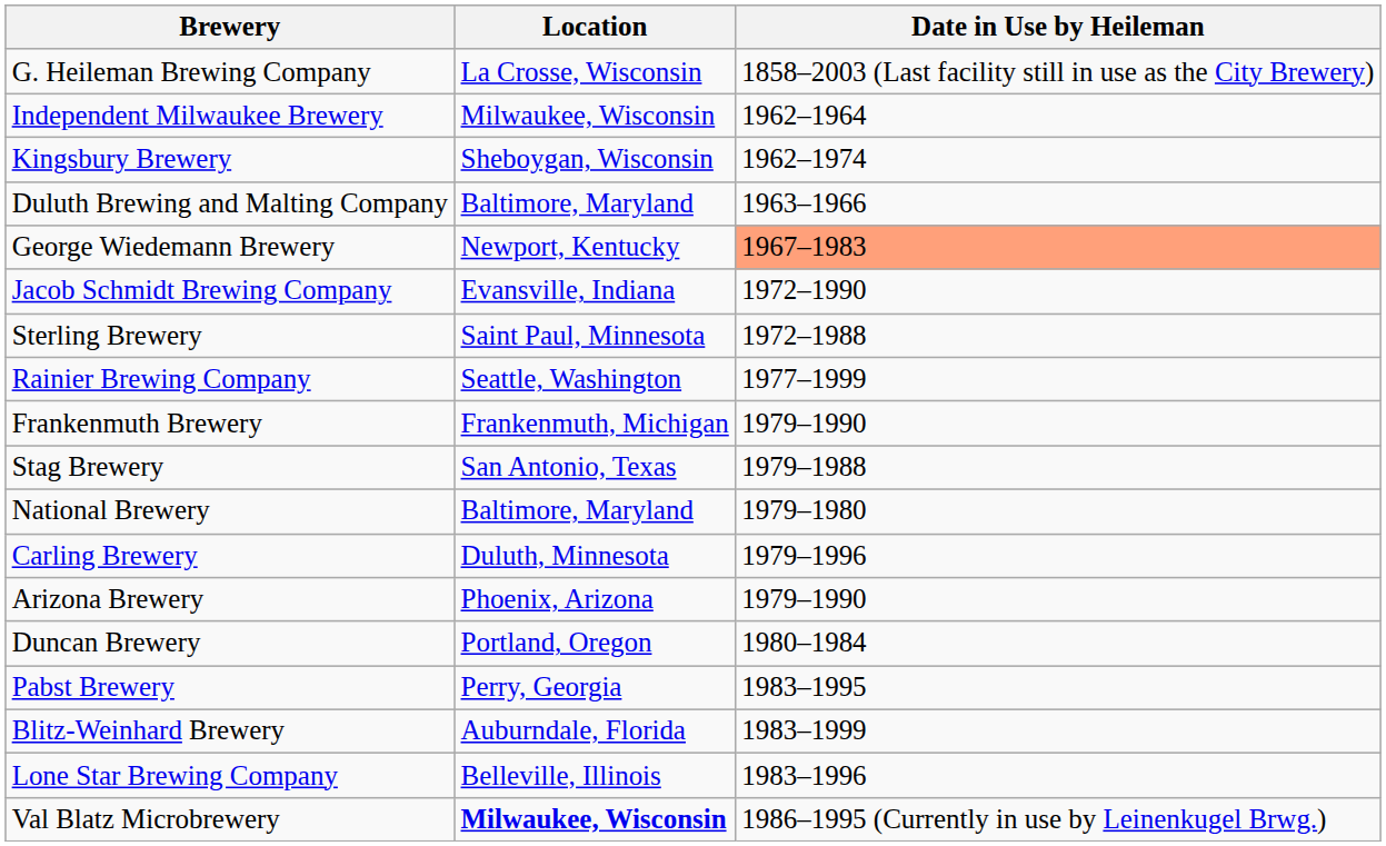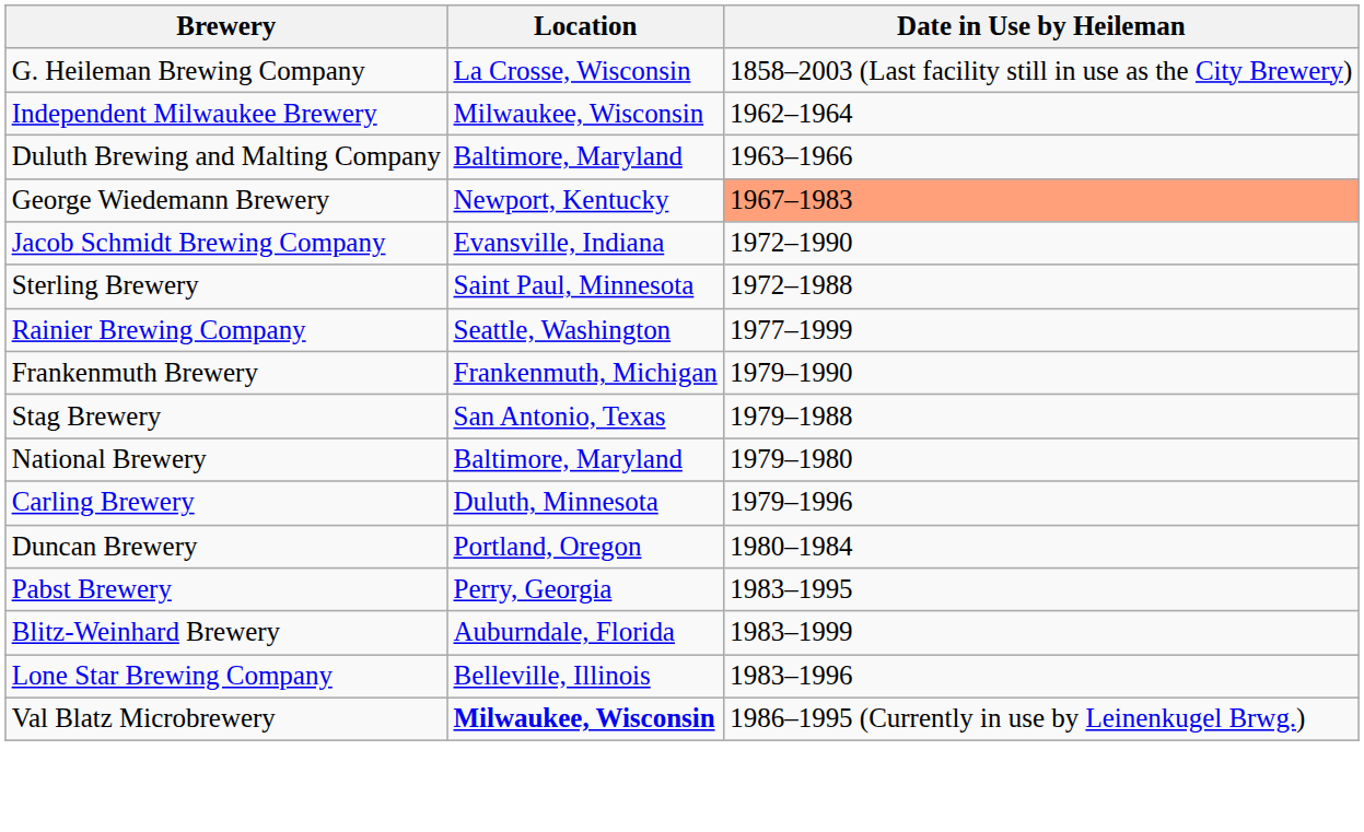 <table class="wikitable sortable" style="margin-left: auto; margin-right: auto; border: none;">
 <tr>
 <th data-sort-type="text">Brewery</th>
 <th>Location</th>
 <th data-sort-type="number">Date in Use by Heileman</th>
 </tr>
 <tr>
 <td>G. Heileman Brewing Company</td>
 <td><a href='#'>La Crosse, Wisconsin</a></td>
 <td>1858–2003 (Last facility still in use as the <a href='#'>City Brewery</a>)</td>
 </tr>
 <tr>
 <td><a href='#'>Independent Milwaukee Brewery</a></td>
 <td><a href='#'>Milwaukee, Wisconsin</a></td>
 <td>1962–1964</td>
-</tr>
-<tr>
-<td><a href='#'>Kingsbury Brewery</a></td>
-<td><a href='#'>Sheboygan, Wisconsin</a></td>
-<td>1962–1974</td>
 </tr>
 <tr>
 <td>Duluth Brewing and Malting Company</td>
 <td><a href='#'>Baltimore, Maryland</a></td>
 <td>1963–1966</td>
 </tr>
 <tr>
 <td>George Wiedemann Brewery</td>
 <td><a href='#'>Newport, Kentucky</a></td>
 <td style="background: lightsalmon;">1967–1983</td>
 </tr>
 <tr>
 <td><a href='#'>Jacob Schmidt Brewing Company</a></td>
 <td><a href='#'>Evansville, Indiana</a></td>
 <td>1972–1990</td>
 </tr>
 <tr>
 <td>Sterling Brewery</td>
 <td><a href='#'>Saint Paul, Minnesota</a></td>
 <td>1972–1988</td>
 </tr>
 <tr>
 <td><a href='#'>Rainier Brewing Company</a></td>
 <td><a href='#'>Seattle, Washington</a></td>
 <td>1977–1999</td>
 </tr>
 <tr>
 <td>Frankenmuth Brewery</td>
 <td><a href='#'>Frankenmuth, Michigan</a></td>
 <td>1979–1990</td>
 </tr>
 <tr>
 <td>Stag Brewery</td>
 <td><a href='#'>San Antonio, Texas</a></td>
 <td>1979–1988</td>
 </tr>
 <tr>
 <td>National Brewery</td>
 <td><a href='#'>Baltimore, Maryland</a></td>
 <td>1979–1980</td>
 </tr>
 <tr>
 <td><a href='#'>Carling Brewery</a></td>
 <td><a href='#'>Duluth, Minnesota</a></td>
 <td>1979–1996</td>
 </tr>
 <tr>
-<td>Arizona Brewery</td>
-<td><a href='#'>Phoenix, Arizona</a></td>
-<td>1979–1990</td>
-</tr>
-<tr>
 <td>Duncan Brewery</td>
 <td><a href='#'>Portland, Oregon</a></td>
 <td>1980–1984</td>
 </tr>
 <tr>
 <td><a href='#'>Pabst Brewery</a></td>
 <td><a href='#'>Perry, Georgia</a></td>
 <td>1983–1995</td>
 </tr>
 <tr>
 <td><a href='#'>Blitz-Weinhard</a> Brewery</td>
 <td><a href='#'>Auburndale, Florida</a></td>
 <td>1983–1999</td>
 </tr>
 <tr>
 <td><a href='#'>Lone Star Brewing Company</a></td>
 <td><a href='#'>Belleville, Illinois</a></td>
 <td>1983–1996</td>
 </tr>
 <tr>
 <td>Val Blatz Microbrewery</td>
 <td><strong><a href='#'>Milwaukee, Wisconsin</a></strong></td>
 <td>1986–1995 (Currently in use by <a href='#'>Leinenkugel Brwg.</a>)</td>
 </tr>
 <tr>
 </tr>
 </table>
